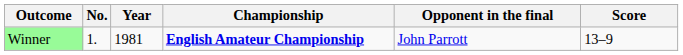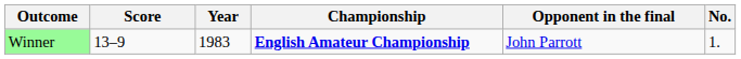 <table class="sortable wikitable">
 <tr>
 <th width="80">Outcome</th>
-<th width="20">No.</th>
+<th width="100">Score</th>
 <th width="50">Year</th>
 <th width="250">Championship</th>
 <th width="200">Opponent in the final</th>
-<th width="100">Score</th>
+<th width="20">No.</th>
 </tr>
 <tr>
 <td style="background:#98FB98">Winner</td>
-<td>1.</td>
-<td>1981</td>
+<td>13–9</td>
+<td>1983</td>
 <td><strong><a href='#'>English Amateur Championship</a></strong></td>
 <td> <a href='#'>John Parrott</a></td>
-<td>13–9</td>
+<td>1.</td>
 </tr>
 </table>
